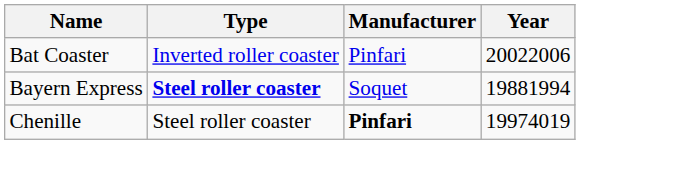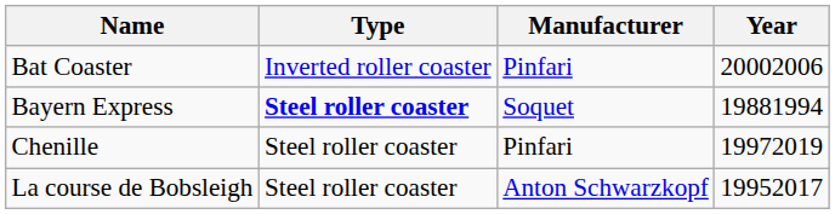 <table class="wikitable sortable">
 <tr>
 <th>Name</th>
 <th>Type</th>
 <th>Manufacturer</th>
 <th>Year</th>
 </tr>
 <tr>
 <td>Bat Coaster</td>
 <td><a href='#'>Inverted roller coaster</a></td>
 <td><a href='#'>Pinfari</a></td>
-<td style="text-align: center;">20022006</td>
+<td style="text-align: center;">20002006</td>
 </tr>
 <tr>
 <td>Bayern Express</td>
 <td><strong><a href='#'>Steel roller coaster</a></strong></td>
 <td><a href='#'>Soquet</a></td>
 <td style="text-align: center;">19881994</td>
 </tr>
 <tr>
 <td>Chenille</td>
 <td>Steel roller coaster</td>
-<td><strong>Pinfari</strong></td>
-<td style="text-align: center;">19974019</td>
+<td>Pinfari</td>
+<td style="text-align: center;">19972019</td>
+</tr>
+<tr>
+<td>La course de Bobsleigh</td>
+<td>Steel roller coaster</td>
+<td><a href='#'>Anton Schwarzkopf</a></td>
+<td style="text-align: center;">19952017</td>
 </tr>
 </table>
